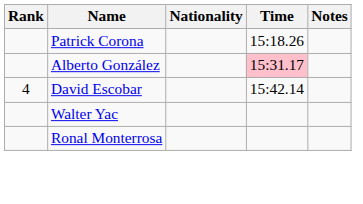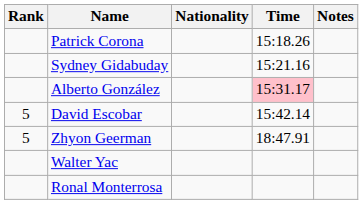 <table class="wikitable sortable" style="text-align:center">
 <tr>
 <th>Rank</th>
 <th>Name</th>
 <th>Nationality</th>
 <th>Time</th>
 <th>Notes</th>
 </tr>
 <tr>
 <td></td>
 <td align=left><a href='#'>Patrick Corona</a></td>
 <td align=left></td>
 <td>15:18.26</td>
 <td></td>
 </tr>
 <tr>
 <td></td>
+<td align=left><a href='#'>Sydney Gidabuday</a></td>
+<td align=left></td>
+<td>15:21.16</td>
+<td></td>
+</tr>
+<tr>
+<td></td>
 <td align=left><a href='#'>Alberto González</a></td>
 <td align=left></td>
 <td style="background: pink;">15:31.17</td>
 <td></td>
 </tr>
 <tr>
-<td>4</td>
+<td>5</td>
 <td align=left><a href='#'>David Escobar</a></td>
 <td align=left></td>
 <td>15:42.14</td>
+<td></td>
+</tr>
+<tr>
+<td>5</td>
+<td align=left><a href='#'>Zhyon Geerman</a></td>
+<td align=left></td>
+<td>18:47.91</td>
 <td></td>
 </tr>
 <tr>
 <td></td>
 <td align=left><a href='#'>Walter Yac</a></td>
 <td align=left></td>
 <td></td>
 <td></td>
 </tr>
 <tr>
 <td></td>
 <td align=left><a href='#'>Ronal Monterrosa</a></td>
 <td align=left></td>
 <td></td>
 <td></td>
 </tr>
 </table>
